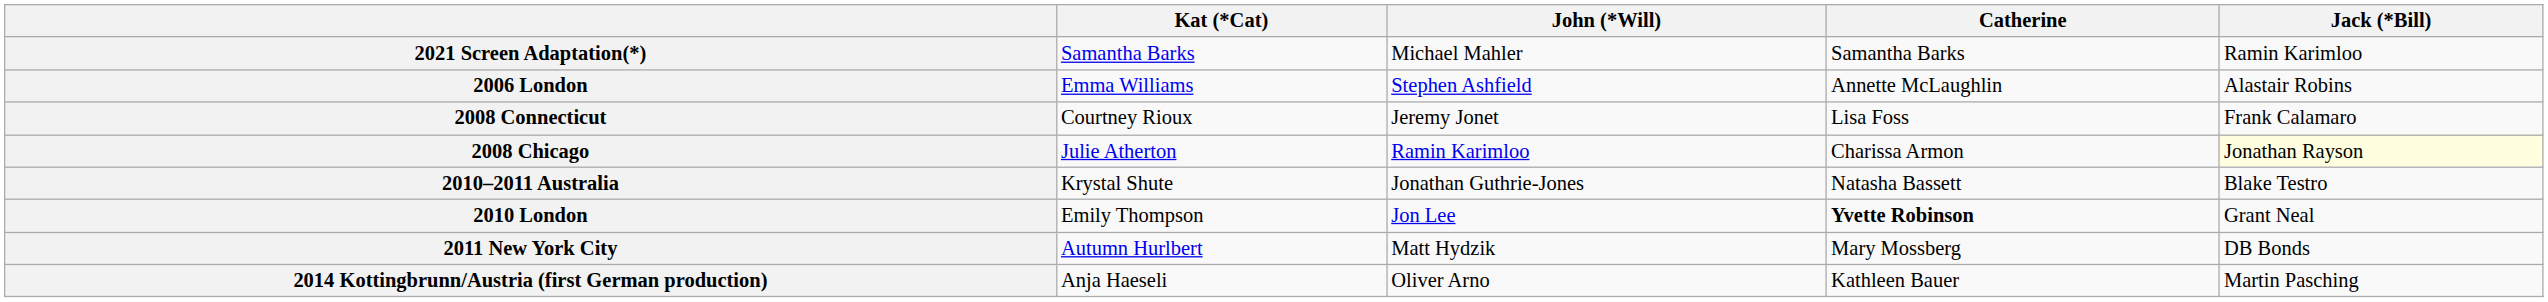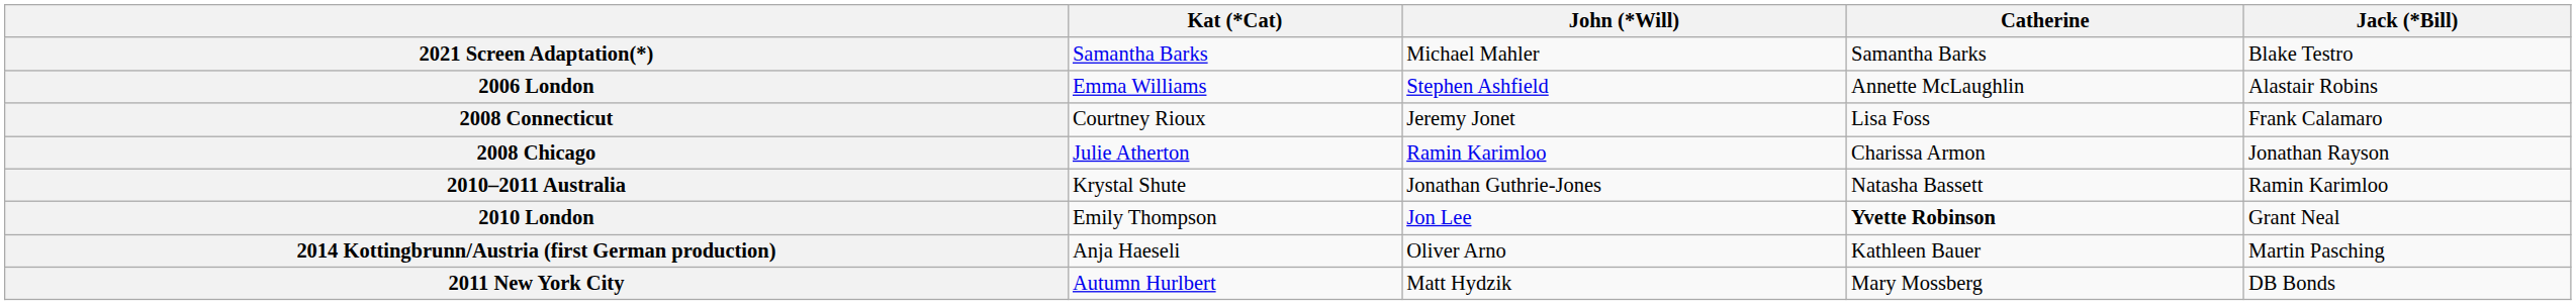 <table class="wikitable" style="border:1px solid; width:100%">
 <tr>
 <th></th>
 <th>Kat (*Cat)</th>
 <th>John (*Will)</th>
 <th>Catherine</th>
 <th>Jack (*Bill)</th>
 </tr>
 <tr>
 <th>2021 Screen Adaptation(*)</th>
 <td><a href='#'>Samantha Barks</a></td>
 <td>Michael Mahler</td>
 <td>Samantha Barks</td>
-<td>Ramin Karimloo</td>
+<td>Blake Testro</td>
 </tr>
 <tr>
 <th>2006 London</th>
 <td><a href='#'>Emma Williams</a></td>
 <td><a href='#'>Stephen Ashfield</a></td>
 <td>Annette McLaughlin</td>
 <td>Alastair Robins</td>
 </tr>
 <tr>
 <th>2008 Connecticut</th>
 <td>Courtney Rioux</td>
 <td>Jeremy Jonet</td>
 <td>Lisa Foss</td>
 <td>Frank Calamaro</td>
 </tr>
 <tr>
 <th>2008 Chicago</th>
 <td><a href='#'>Julie Atherton</a></td>
 <td><a href='#'>Ramin Karimloo</a></td>
 <td>Charissa Armon</td>
-<td style="background: lightyellow;">Jonathan Rayson</td>
+<td>Jonathan Rayson</td>
 </tr>
 <tr>
 <th>2010–2011 Australia</th>
 <td>Krystal Shute</td>
 <td>Jonathan Guthrie-Jones</td>
 <td>Natasha Bassett</td>
-<td>Blake Testro</td>
+<td>Ramin Karimloo</td>
 </tr>
 <tr>
 <th>2010 London</th>
 <td>Emily Thompson</td>
 <td><a href='#'>Jon Lee</a></td>
 <td><strong>Yvette Robinson</strong></td>
 <td>Grant Neal</td>
 </tr>
 <tr>
+<th>2014 Kottingbrunn/Austria (first German production)</th>
+<td>Anja Haeseli</td>
+<td>Oliver Arno</td>
+<td>Kathleen Bauer</td>
+<td>Martin Pasching</td>
+</tr>
+<tr>
 <th>2011 New York City</th>
 <td><a href='#'>Autumn Hurlbert</a></td>
 <td>Matt Hydzik</td>
 <td>Mary Mossberg</td>
 <td>DB Bonds</td>
 </tr>
-<tr>
-<th>2014 Kottingbrunn/Austria (first German production)</th>
-<td>Anja Haeseli</td>
-<td>Oliver Arno</td>
-<td>Kathleen Bauer</td>
-<td>Martin Pasching</td>
-</tr>
 </table>
